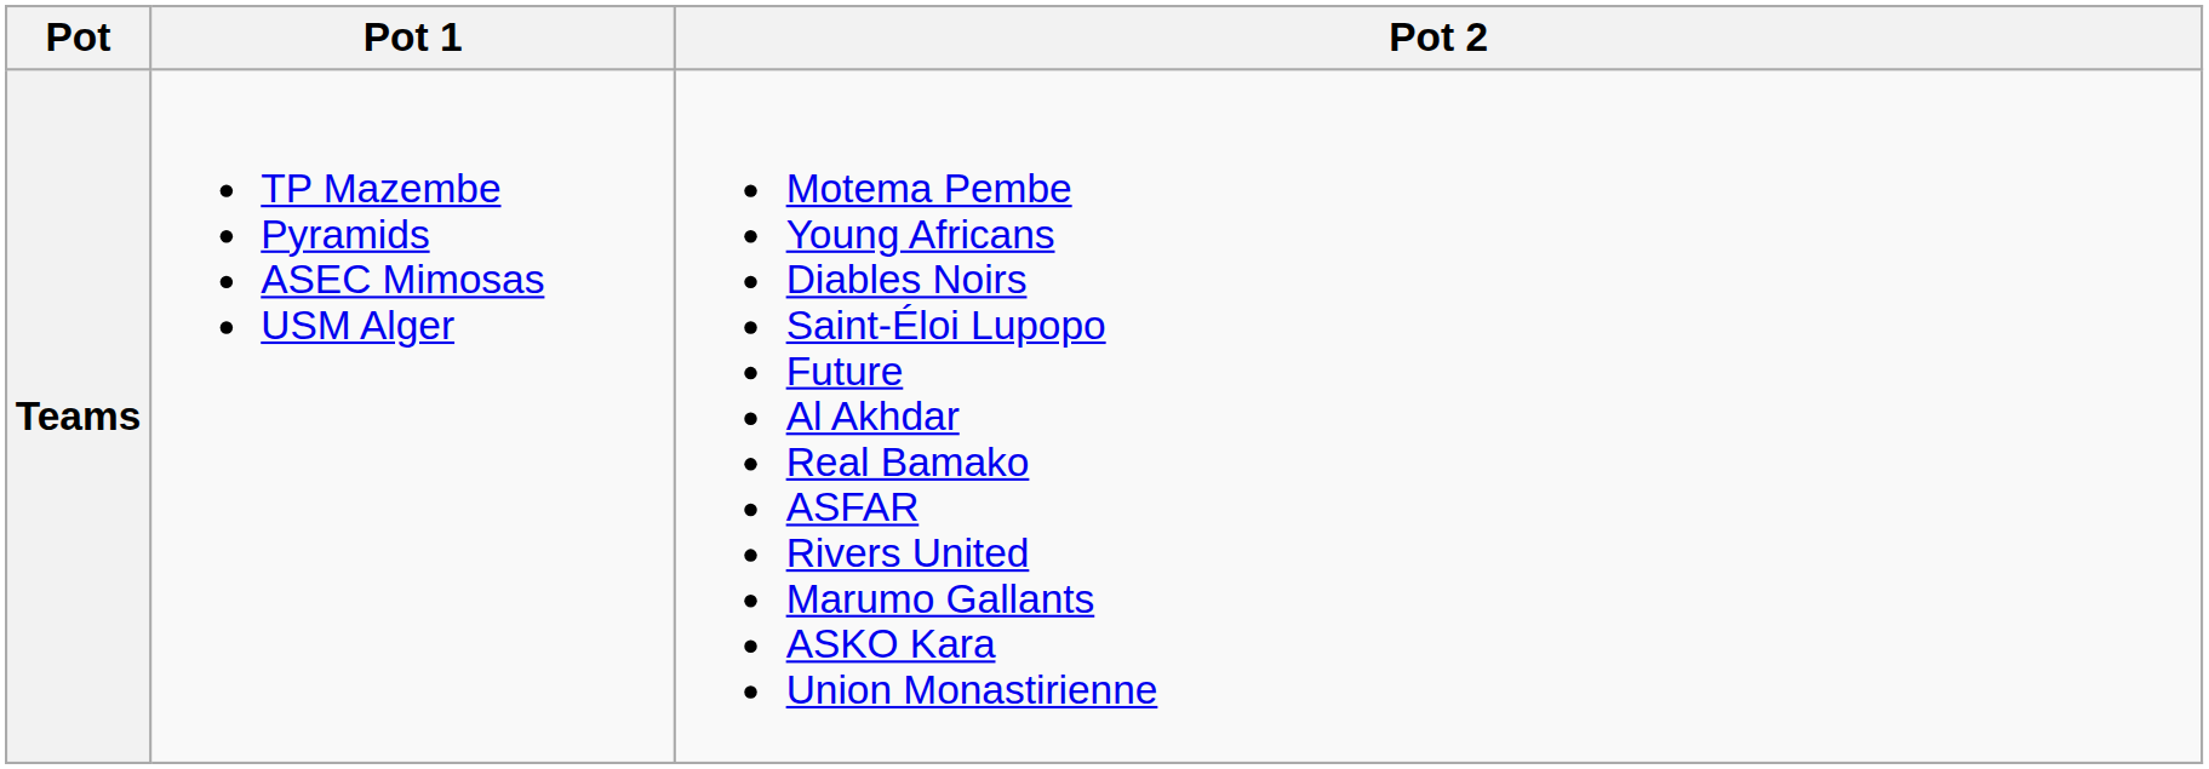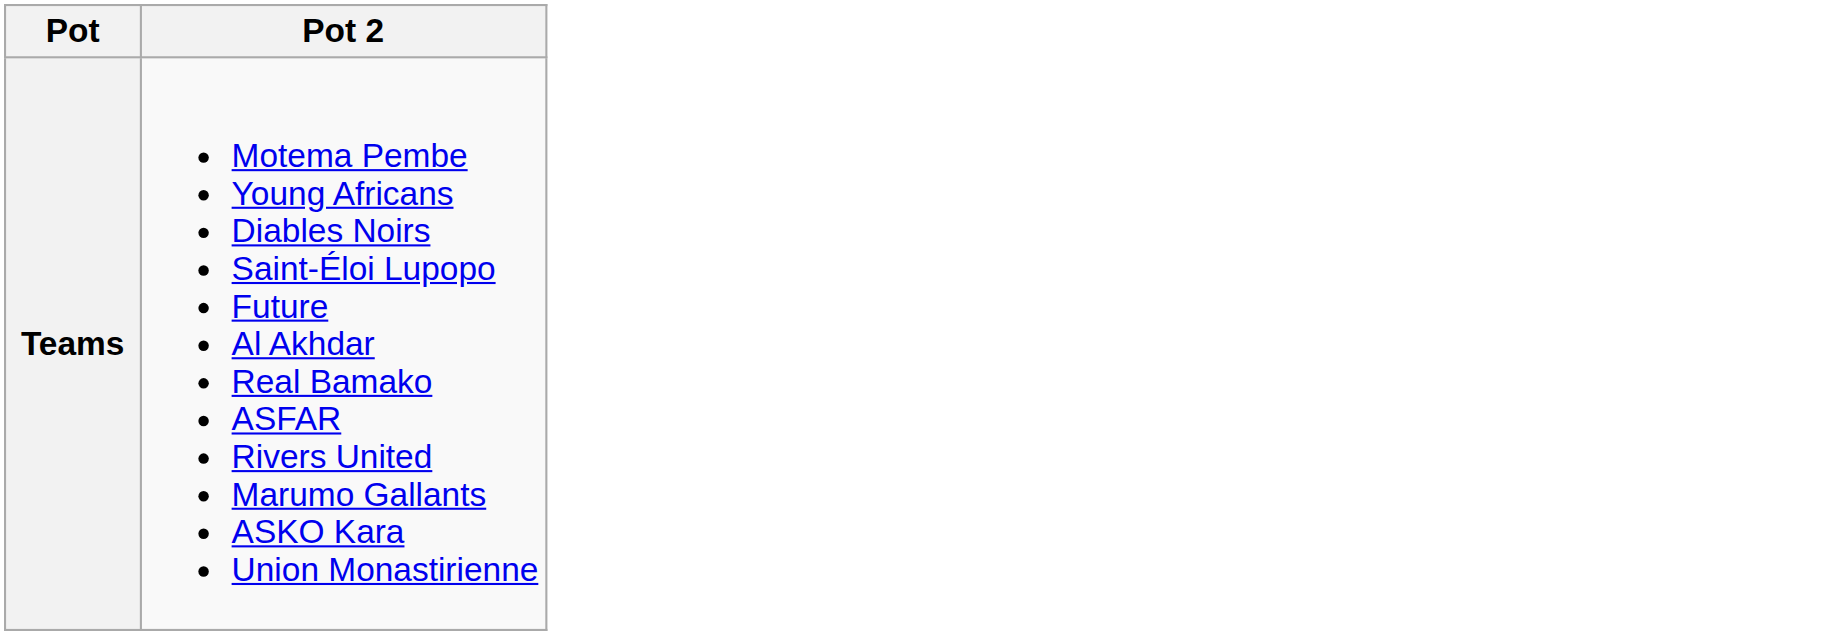 <table class="wikitable">
 <tr>
 <th>Pot</th>
-<th width=25%>Pot 1</th>
 <th width=75%>Pot 2</th>
 </tr>
 <tr>
 <th>Teams</th>
-<td valign=top><br><ul><li> <a href='#'>TP Mazembe</a> </li><li> <a href='#'>Pyramids</a> </li><li> <a href='#'>ASEC Mimosas</a> </li><li> <a href='#'>USM Alger</a> </li></ul></td>
 <td valign=top><br><ul><li> <a href='#'>Motema Pembe</a> </li><li> <a href='#'>Young Africans</a> </li><li> <a href='#'>Diables Noirs</a></li><li> <a href='#'>Saint-Éloi Lupopo</a></li><li> <a href='#'>Future</a></li><li> <a href='#'>Al Akhdar</a></li><li> <a href='#'>Real Bamako</a></li><li> <a href='#'>ASFAR</a></li><li> <a href='#'>Rivers United</a></li><li> <a href='#'>Marumo Gallants</a></li><li> <a href='#'>ASKO Kara</a></li><li> <a href='#'>Union Monastirienne</a></li></ul></td>
 </tr>
 </table>
